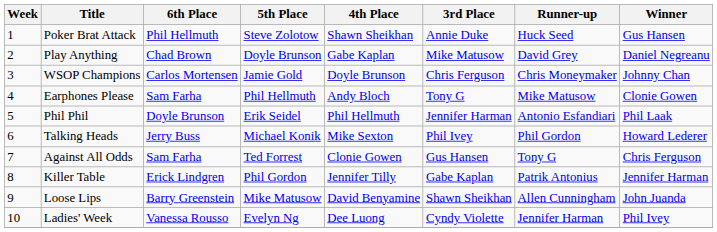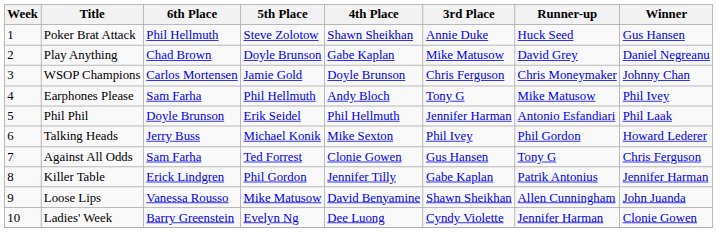 <table class="wikitable" >
 <tr>
 <th>Week</th>
 <th>Title</th>
 <th>6th Place</th>
 <th>5th Place</th>
 <th>4th Place</th>
 <th>3rd Place</th>
 <th>Runner-up</th>
 <th>Winner</th>
 </tr>
 <tr>
 <td>1</td>
 <td>Poker Brat Attack</td>
 <td><a href='#'>Phil Hellmuth</a></td>
 <td><a href='#'>Steve Zolotow</a></td>
 <td><a href='#'>Shawn Sheikhan</a></td>
 <td><a href='#'>Annie Duke</a></td>
 <td><a href='#'>Huck Seed</a></td>
 <td><a href='#'>Gus Hansen</a></td>
 </tr>
 <tr>
 <td>2</td>
 <td>Play Anything</td>
 <td><a href='#'>Chad Brown</a></td>
 <td><a href='#'>Doyle Brunson</a></td>
 <td><a href='#'>Gabe Kaplan</a></td>
 <td><a href='#'>Mike Matusow</a></td>
 <td><a href='#'>David Grey</a></td>
 <td><a href='#'>Daniel Negreanu</a></td>
 </tr>
 <tr>
 <td>3</td>
 <td>WSOP Champions</td>
 <td><a href='#'>Carlos Mortensen</a></td>
 <td><a href='#'>Jamie Gold</a></td>
 <td><a href='#'>Doyle Brunson</a></td>
 <td><a href='#'>Chris Ferguson</a></td>
 <td><a href='#'>Chris Moneymaker</a></td>
 <td><a href='#'>Johnny Chan</a></td>
 </tr>
 <tr>
 <td>4</td>
 <td>Earphones Please</td>
 <td><a href='#'>Sam Farha</a></td>
 <td><a href='#'>Phil Hellmuth</a></td>
 <td><a href='#'>Andy Bloch</a></td>
 <td><a href='#'>Tony G</a></td>
 <td><a href='#'>Mike Matusow</a></td>
-<td><a href='#'>Clonie Gowen</a></td>
+<td><a href='#'>Phil Ivey</a></td>
 </tr>
 <tr>
 <td>5</td>
 <td>Phil Phil</td>
 <td><a href='#'>Doyle Brunson</a></td>
 <td><a href='#'>Erik Seidel</a></td>
 <td><a href='#'>Phil Hellmuth</a></td>
 <td><a href='#'>Jennifer Harman</a></td>
 <td><a href='#'>Antonio Esfandiari</a></td>
 <td><a href='#'>Phil Laak</a></td>
 </tr>
 <tr>
 <td>6</td>
 <td>Talking Heads</td>
 <td><a href='#'>Jerry Buss</a></td>
 <td><a href='#'>Michael Konik</a></td>
 <td><a href='#'>Mike Sexton</a></td>
 <td><a href='#'>Phil Ivey</a></td>
 <td><a href='#'>Phil Gordon</a></td>
 <td><a href='#'>Howard Lederer</a></td>
 </tr>
 <tr>
 <td>7</td>
 <td>Against All Odds</td>
 <td><a href='#'>Sam Farha</a></td>
 <td><a href='#'>Ted Forrest</a></td>
 <td><a href='#'>Clonie Gowen</a></td>
 <td><a href='#'>Gus Hansen</a></td>
 <td><a href='#'>Tony G</a></td>
 <td><a href='#'>Chris Ferguson</a></td>
 </tr>
 <tr>
 <td>8</td>
 <td>Killer Table</td>
 <td><a href='#'>Erick Lindgren</a></td>
 <td><a href='#'>Phil Gordon</a></td>
 <td><a href='#'>Jennifer Tilly</a></td>
 <td><a href='#'>Gabe Kaplan</a></td>
 <td><a href='#'>Patrik Antonius</a></td>
 <td><a href='#'>Jennifer Harman</a></td>
 </tr>
 <tr>
 <td>9</td>
 <td>Loose Lips</td>
-<td><a href='#'>Barry Greenstein</a></td>
+<td><a href='#'>Vanessa Rousso</a></td>
 <td><a href='#'>Mike Matusow</a></td>
 <td><a href='#'>David Benyamine</a></td>
 <td><a href='#'>Shawn Sheikhan</a></td>
 <td><a href='#'>Allen Cunningham</a></td>
 <td><a href='#'>John Juanda</a></td>
 </tr>
 <tr>
 <td>10</td>
 <td>Ladies' Week</td>
-<td><a href='#'>Vanessa Rousso</a></td>
+<td><a href='#'>Barry Greenstein</a></td>
 <td><a href='#'>Evelyn Ng</a></td>
 <td><a href='#'>Dee Luong</a></td>
 <td><a href='#'>Cyndy Violette</a></td>
 <td><a href='#'>Jennifer Harman</a></td>
-<td><a href='#'>Phil Ivey</a></td>
+<td><a href='#'>Clonie Gowen</a></td>
 </tr>
 <tr>
 </tr>
 </table>
